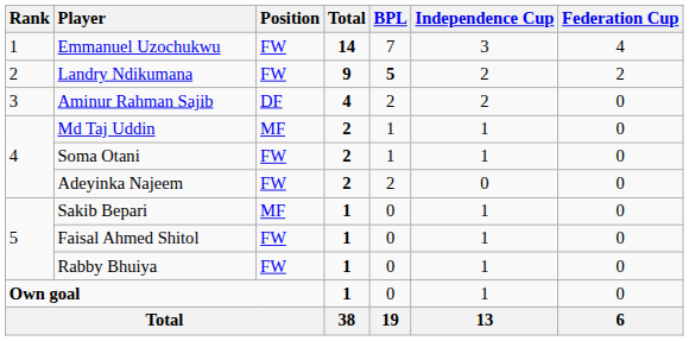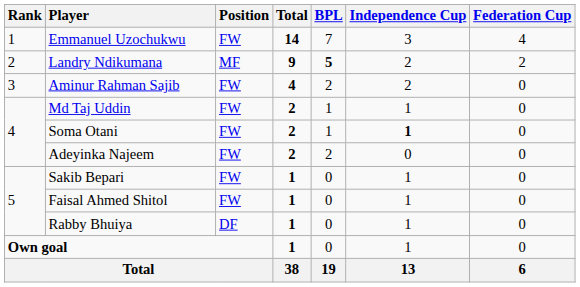 <table class="wikitable">
 <tr>
 <th>Rank</th>
 <th style="width:180px;text-align:left">Player</th>
 <th>Position</th>
 <th>Total</th>
 <th><a href='#'>BPL</a></th>
 <th><a href='#'>Independence Cup</a></th>
 <th><a href='#'>Federation Cup</a></th>
 </tr>
 <tr>
 <td>1</td>
 <td> <a href='#'>Emmanuel Uzochukwu</a></td>
 <td><a href='#'>FW</a></td>
 <td align="center"><strong>14</strong></td>
 <td align="center">7</td>
 <td align="center">3</td>
 <td align="center">4</td>
 </tr>
 <tr>
 <td>2</td>
 <td> <a href='#'>Landry Ndikumana</a></td>
-<td><a href='#'>FW</a></td>
+<td><a href='#'>MF</a></td>
 <td align="center"><strong>9</strong></td>
 <td align="center"><strong>5</strong></td>
 <td align="center">2</td>
 <td align="center">2</td>
 </tr>
 <tr>
 <td>3</td>
 <td> <a href='#'>Aminur Rahman Sajib</a></td>
-<td><a href='#'>DF</a></td>
+<td><a href='#'>FW</a></td>
 <td align="center"><strong>4</strong></td>
 <td align="center">2</td>
 <td align="center">2</td>
 <td align="center">0</td>
 </tr>
 <tr>
 <td rowspan=3>4</td>
 <td> <a href='#'>Md Taj Uddin</a></td>
-<td><a href='#'>MF</a></td>
+<td><a href='#'>FW</a></td>
 <td align="center"><strong>2</strong></td>
 <td align="center">1</td>
 <td align="center">1</td>
 <td align="center">0</td>
 </tr>
 <tr>
 <td> Soma Otani</td>
 <td><a href='#'>FW</a></td>
 <td align="center"><strong>2</strong></td>
 <td align="center">1</td>
-<td align="center">1</td>
+<td align="center"><strong>1</strong></td>
 <td align="center">0</td>
 </tr>
 <tr>
 <td> Adeyinka Najeem</td>
 <td><a href='#'>FW</a></td>
 <td align="center"><strong>2</strong></td>
 <td align="center">2</td>
 <td align="center">0</td>
 <td align="center">0</td>
 </tr>
 <tr>
 <td rowspan=3>5</td>
 <td> Sakib Bepari</td>
-<td><a href='#'>MF</a></td>
+<td><a href='#'>FW</a></td>
 <td align="center"><strong>1</strong></td>
 <td align="center">0</td>
 <td align="center">1</td>
 <td align="center">0</td>
 </tr>
 <tr>
 <td> Faisal Ahmed Shitol</td>
 <td><a href='#'>FW</a></td>
 <td align="center"><strong>1</strong></td>
 <td align="center">0</td>
 <td align="center">1</td>
 <td align="center">0</td>
 </tr>
 <tr>
 <td> Rabby Bhuiya</td>
-<td><a href='#'>FW</a></td>
+<td><a href='#'>DF</a></td>
 <td align="center"><strong>1</strong></td>
 <td align="center">0</td>
 <td align="center">1</td>
 <td align="center">0</td>
 </tr>
 <tr>
 <td colspan=3><strong>Own goal</strong></td>
 <td align="center"><strong>1</strong></td>
 <td align="center">0</td>
 <td align="center">1</td>
 <td align="center">0</td>
 </tr>
 <tr>
 <th colspan="3" align="center">Total</th>
 <th align="center">38</th>
 <th align="center">19</th>
 <th align="center">13</th>
 <th align="center">6</th>
 </tr>
 </table>
